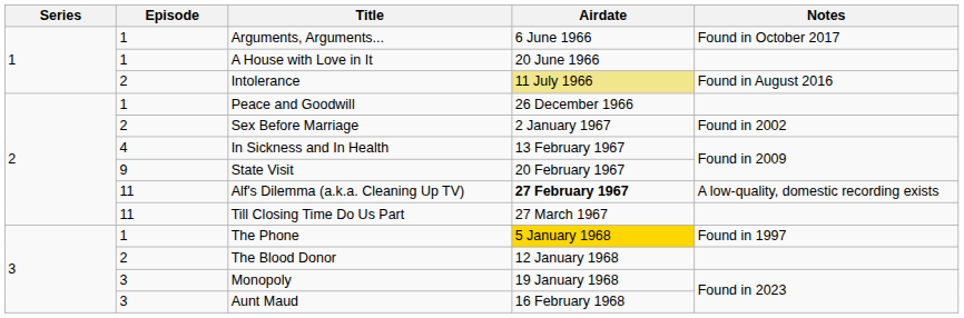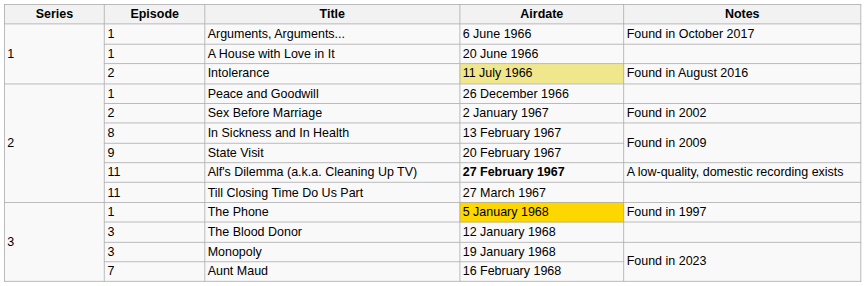 <table class="wikitable" border=1>
 <tr>
 <th width=11%>Series</th>
 <th width=11%>Episode</th>
 <th width=28%>Title</th>
 <th width=18%>Airdate</th>
 <th width=26%>Notes</th>
 </tr>
 <tr>
 <td rowspan="3">1</td>
 <td>1</td>
 <td>Arguments, Arguments...</td>
 <td>6 June 1966</td>
 <td>Found in October 2017</td>
 </tr>
 <tr>
 <td>1</td>
 <td>A House with Love in It</td>
 <td>20 June 1966</td>
 <td></td>
 </tr>
 <tr>
 <td>2</td>
 <td>Intolerance</td>
 <td style="background: khaki;">11 July 1966</td>
 <td>Found in August 2016</td>
 </tr>
 <tr>
 <td rowspan="6">2</td>
 <td>1</td>
 <td>Peace and Goodwill</td>
 <td>26 December 1966</td>
 <td></td>
 </tr>
 <tr>
 <td>2</td>
 <td>Sex Before Marriage</td>
 <td>2 January 1967</td>
 <td>Found in 2002</td>
 </tr>
 <tr>
-<td>4</td>
+<td>8</td>
 <td>In Sickness and In Health</td>
 <td>13 February 1967</td>
 <td rowspan="2">Found in 2009</td>
 </tr>
 <tr>
 <td>9</td>
 <td>State Visit</td>
 <td>20 February 1967</td>
 </tr>
 <tr>
 <td>11</td>
 <td>Alf's Dilemma (a.k.a. Cleaning Up TV)</td>
 <td><strong>27 February 1967</strong></td>
 <td>A low-quality, domestic recording exists</td>
 </tr>
 <tr>
 <td>11</td>
 <td>Till Closing Time Do Us Part</td>
 <td>27 March 1967</td>
 <td></td>
 </tr>
 <tr>
 <td rowspan="4">3</td>
 <td>1</td>
 <td>The Phone</td>
 <td style="background: gold;">5 January 1968</td>
 <td>Found in 1997</td>
 </tr>
 <tr>
-<td>2</td>
+<td>3</td>
 <td>The Blood Donor</td>
 <td>12 January 1968</td>
 <td></td>
 </tr>
 <tr>
 <td>3</td>
 <td>Monopoly</td>
 <td>19 January 1968</td>
 <td rowspan="2">Found in 2023</td>
 </tr>
 <tr>
-<td>3</td>
+<td>7</td>
 <td>Aunt Maud</td>
 <td>16 February 1968</td>
 </tr>
 </table>
